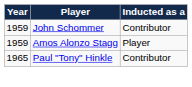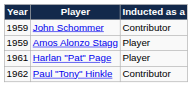 <table class="wikitable sortable">
 <tr>
 <th style="background:#13294B; color: white; text-align:center">Year</th>
 <th style="background:#13294B; color: white; text-align:center">Player</th>
 <th style="background:#13294B; color: white; text-align:center">Inducted as a</th>
 </tr>
 <tr>
 <td>1959</td>
 <td><a href='#'>John Schommer</a></td>
 <td>Contributor</td>
 </tr>
 <tr>
 <td>1959</td>
 <td><a href='#'>Amos Alonzo Stagg</a></td>
 <td>Player</td>
 </tr>
 <tr>
-<td>1965</td>
+<td>1961</td>
+<td><a href='#'>Harlan "Pat" Page</a></td>
+<td>Player</td>
+</tr>
+<tr>
+<td>1962</td>
 <td><a href='#'>Paul "Tony" Hinkle</a></td>
 <td>Contributor</td>
 </tr>
 </table>
